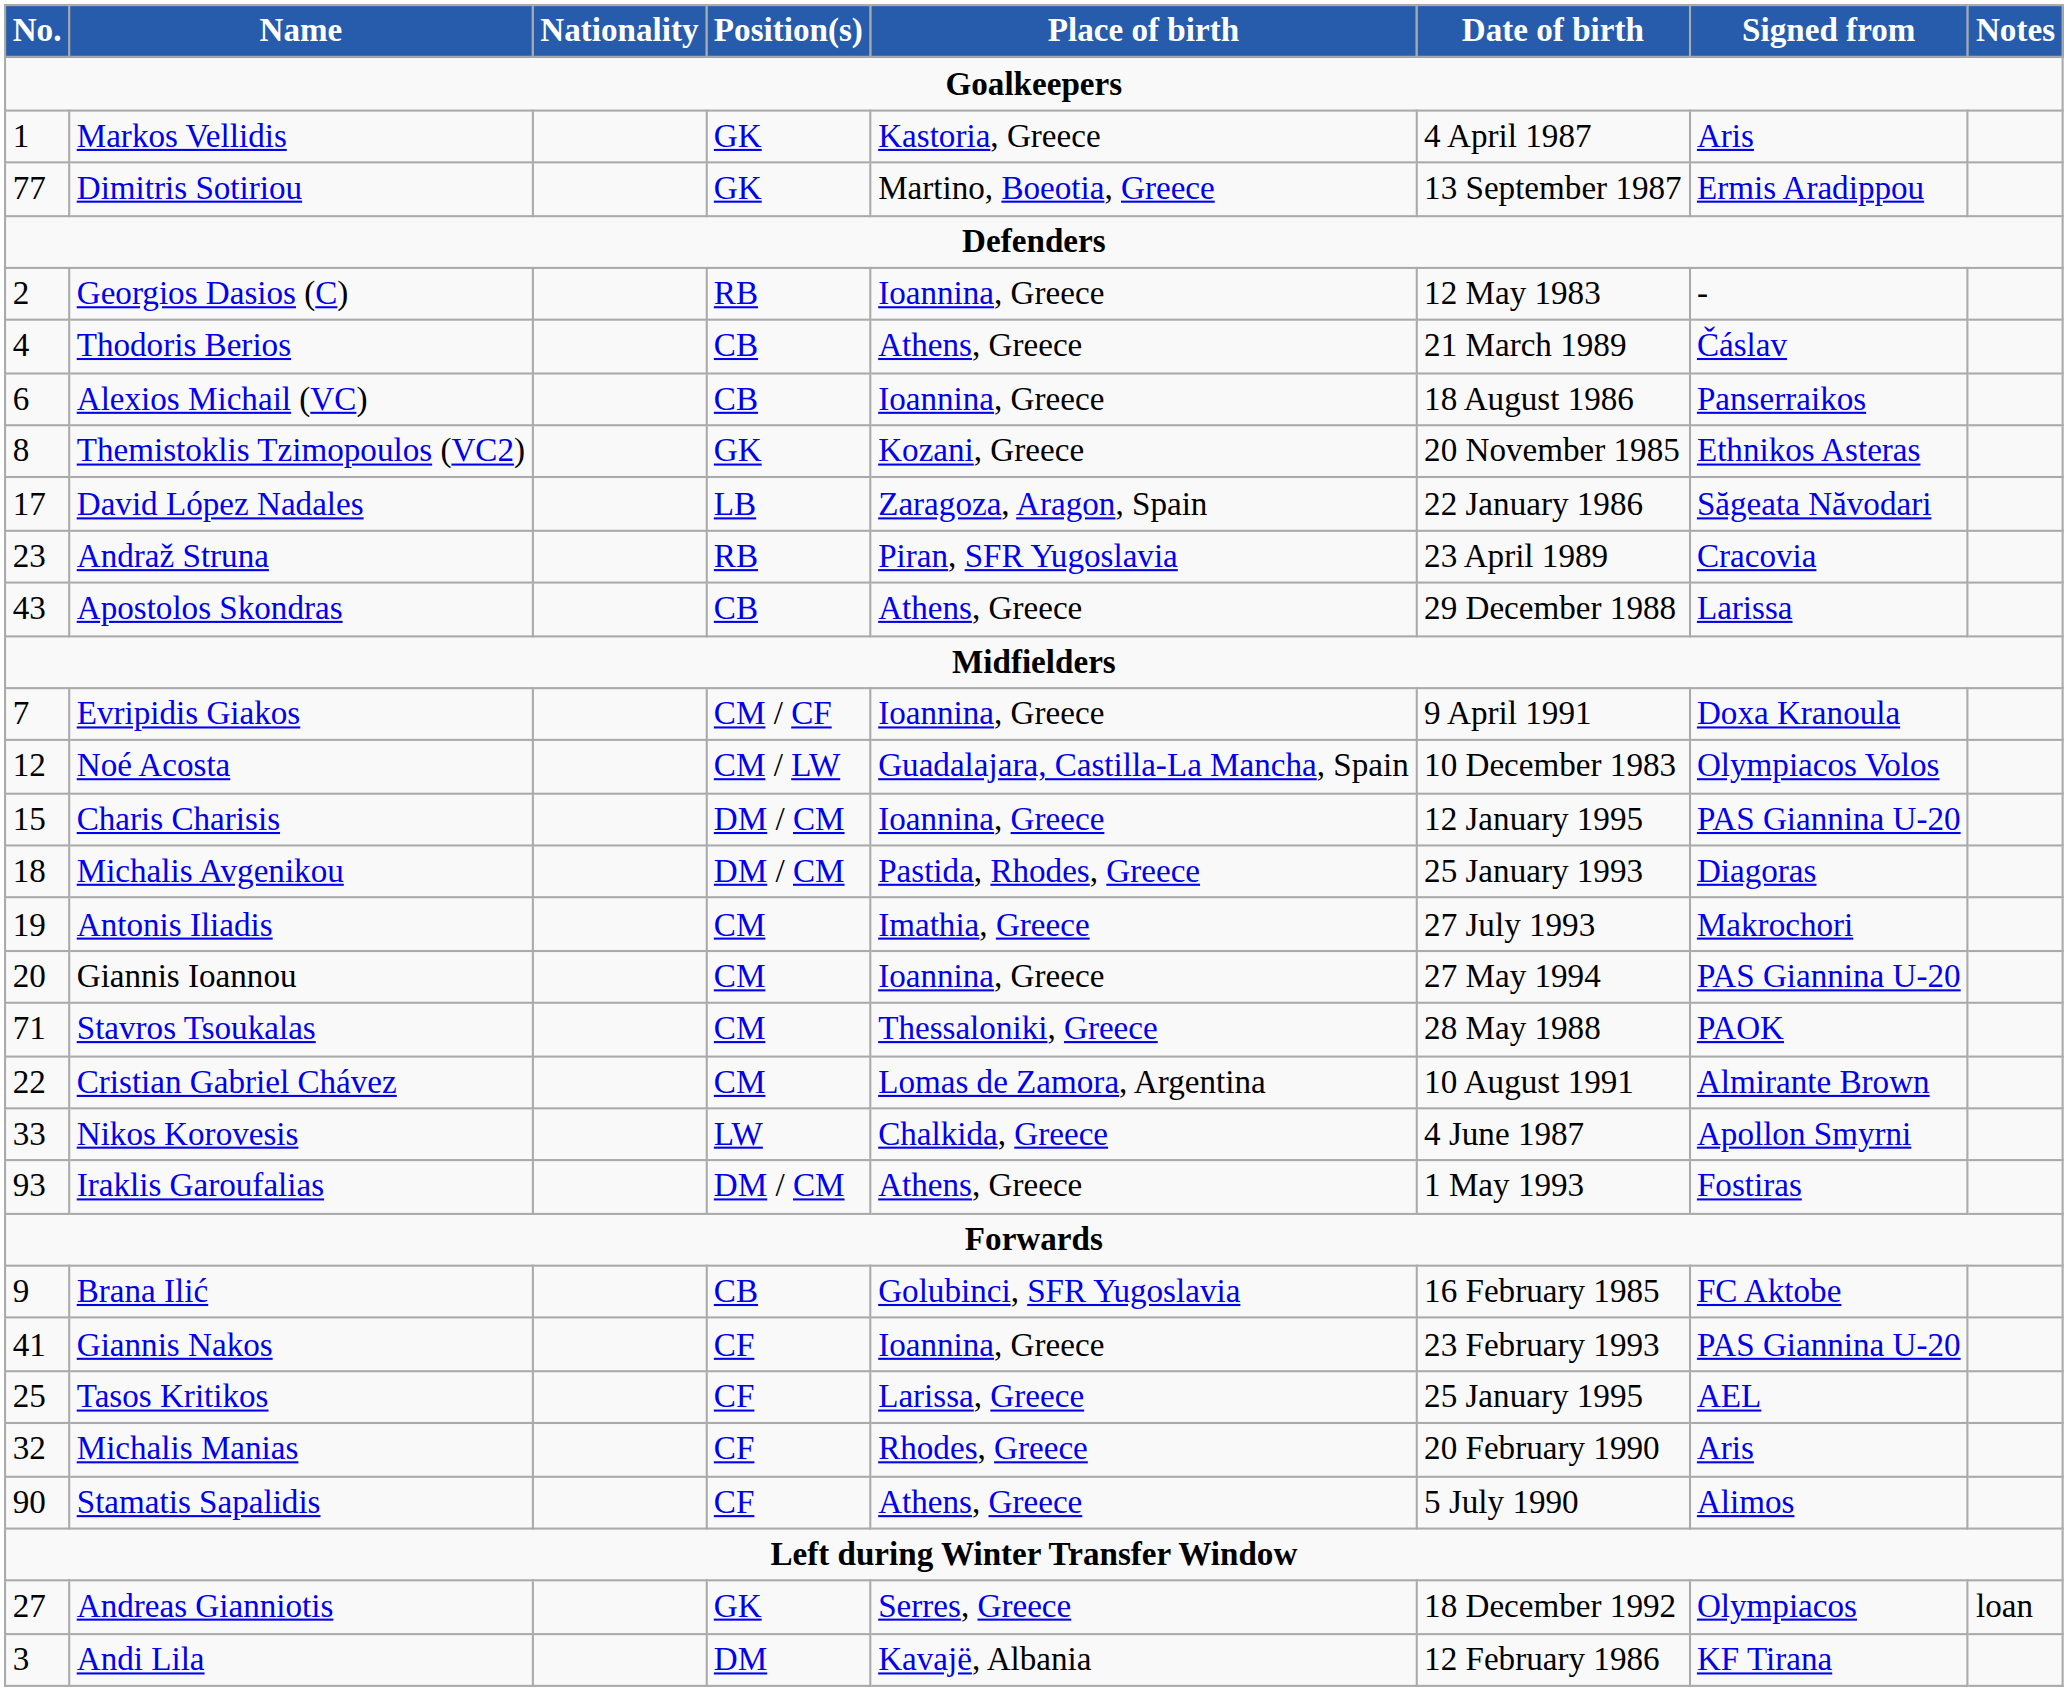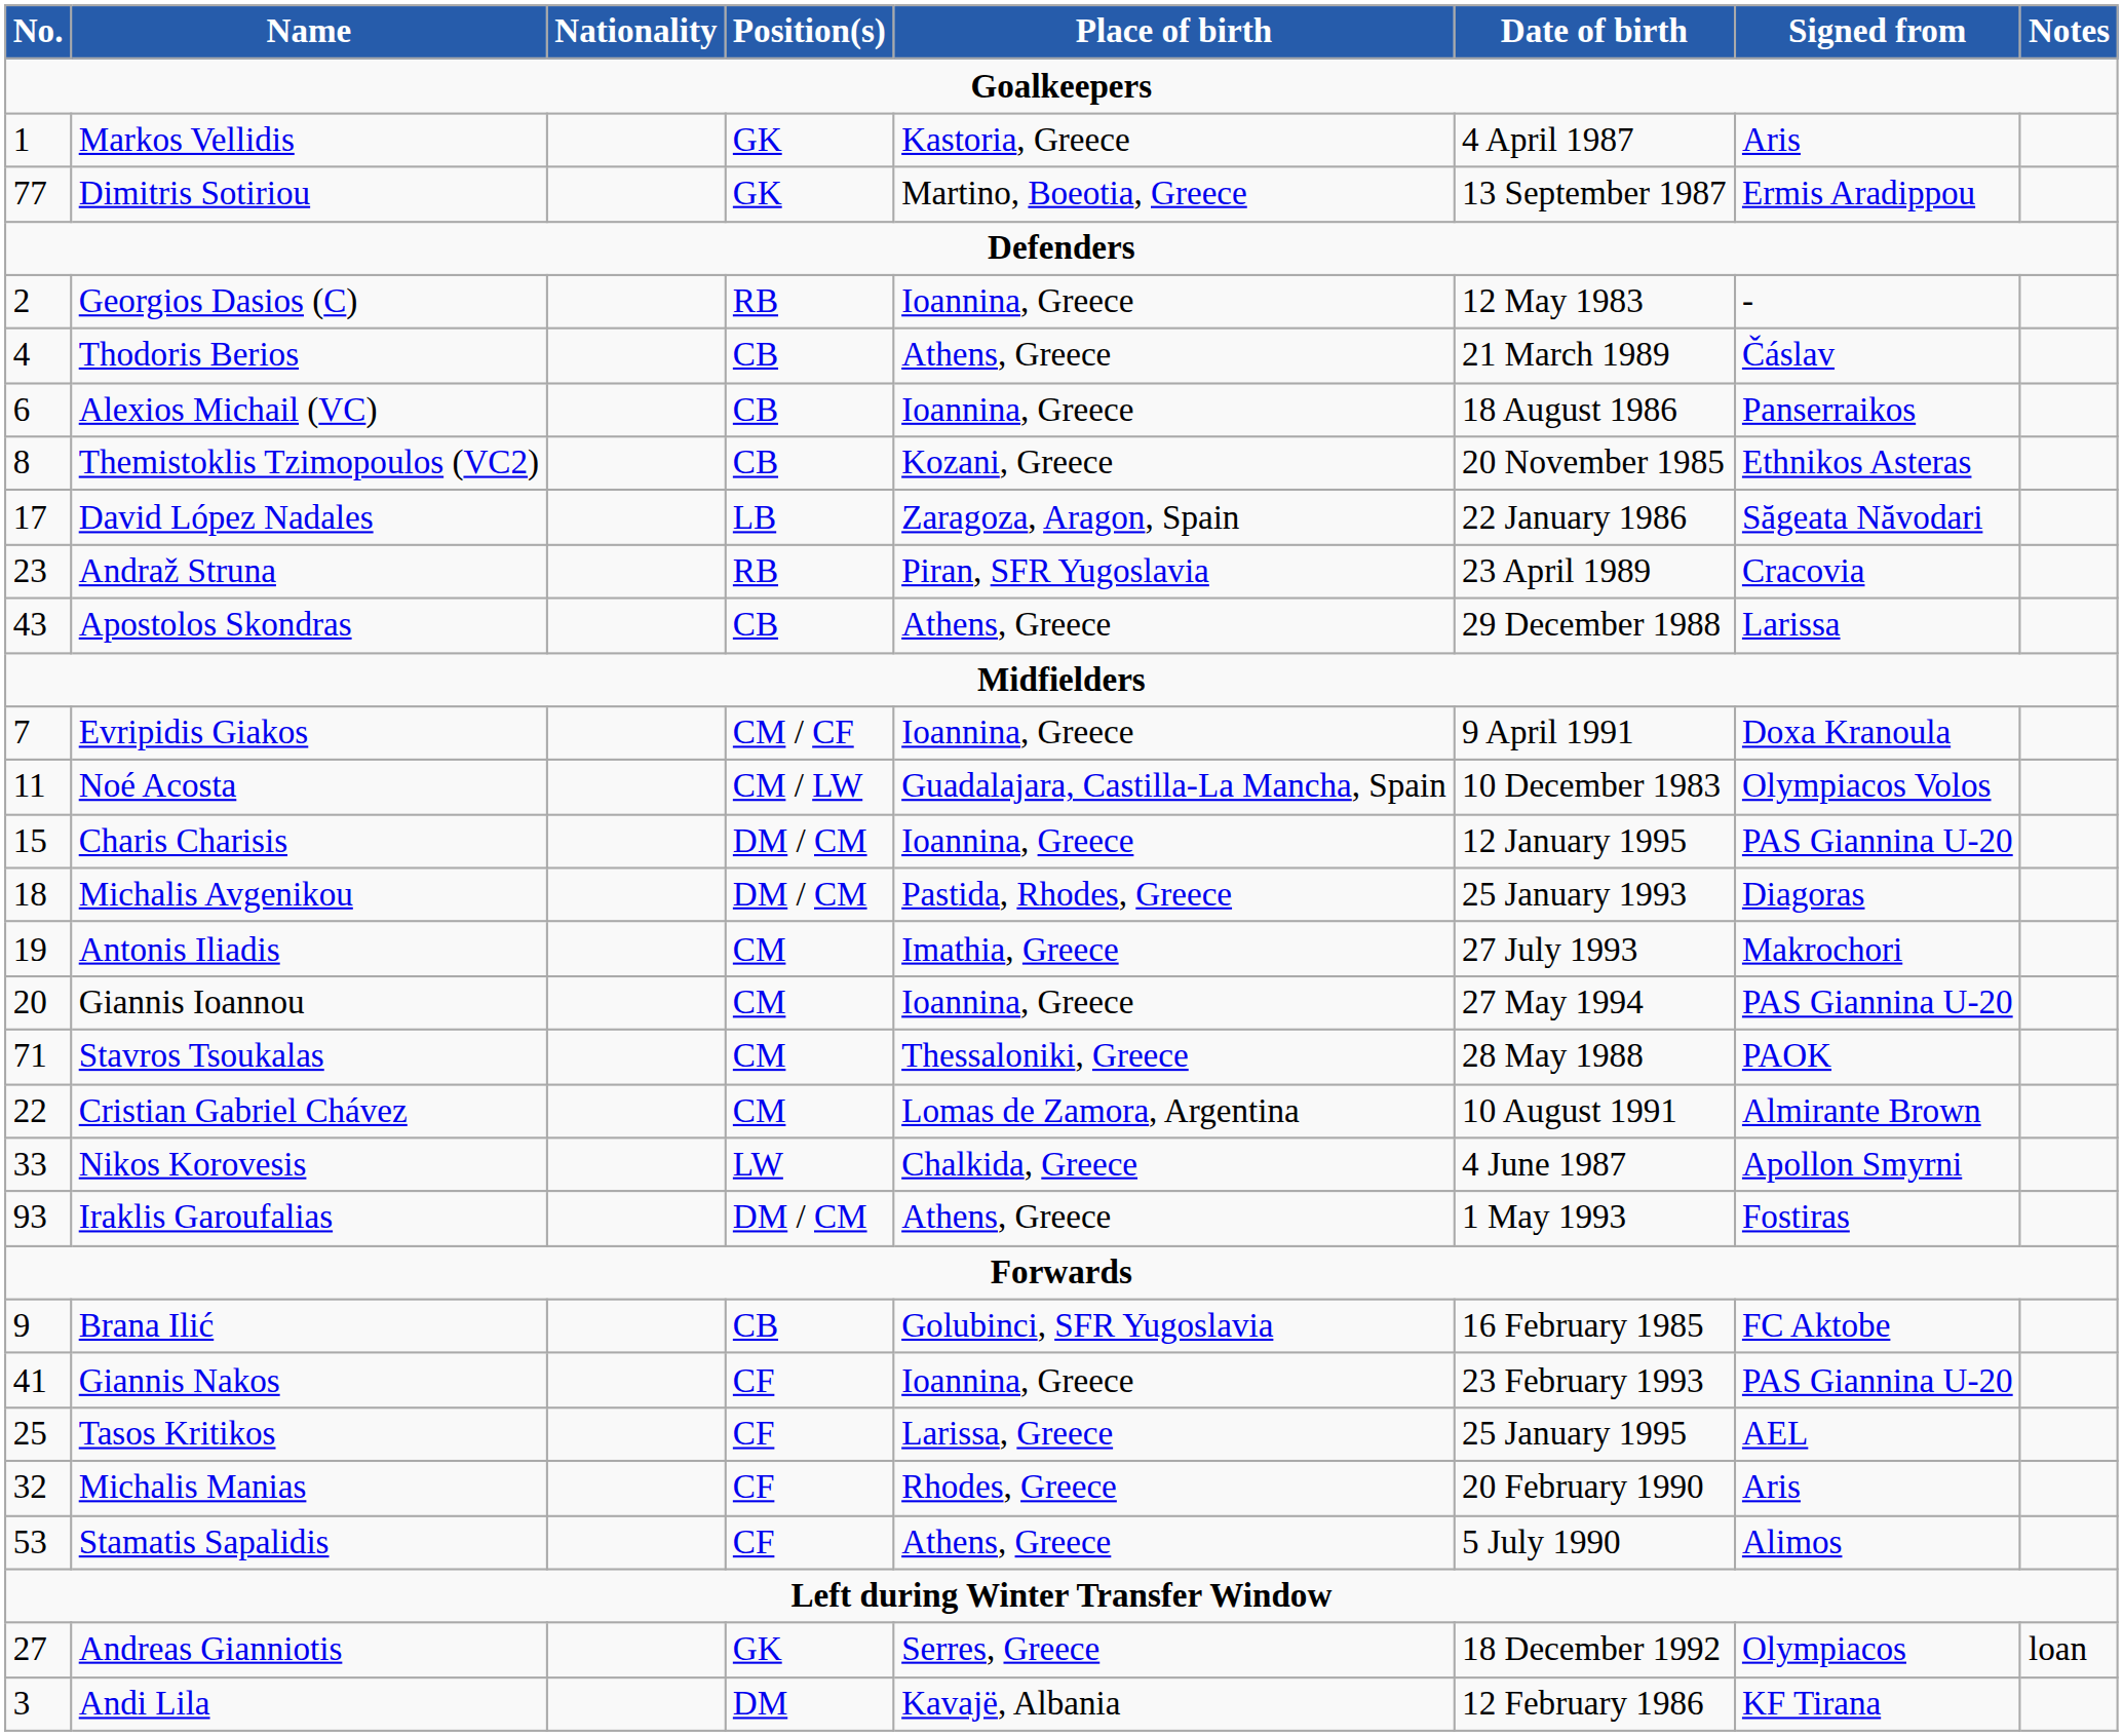 <table class="wikitable">
 <tr>
 <th style="background:#265cab; color:white; text-align:center;">No.</th>
 <th style="background:#265cab; color:white; text-align:center;">Name</th>
 <th style="background:#265cab; color:white; text-align:center;">Nationality</th>
 <th style="background:#265cab; color:white; text-align:center;">Position(s)</th>
 <th style="background:#265cab; color:white; text-align:center;">Place of birth</th>
 <th style="background:#265cab; color:white; text-align:center;">Date of birth</th>
 <th style="background:#265cab; color:white; text-align:center;">Signed from</th>
 <th style="background:#265cab; color:white; text-align:center;">Notes</th>
 </tr>
 <tr>
 <td colspan=8 style="text-align:center;"><strong>Goalkeepers</strong></td>
 </tr>
 <tr>
 <td>1</td>
 <td><a href='#'>Markos Vellidis</a></td>
 <td></td>
 <td><a href='#'>GK</a></td>
 <td><a href='#'>Kastoria</a>, Greece</td>
 <td>4 April 1987</td>
 <td> <a href='#'>Aris</a></td>
 <td></td>
 </tr>
 <tr>
 <td>77</td>
 <td><a href='#'>Dimitris Sotiriou</a></td>
 <td></td>
 <td><a href='#'>GK</a></td>
 <td>Martino, <a href='#'>Boeotia</a>, <a href='#'>Greece</a></td>
 <td>13 September 1987</td>
 <td> <a href='#'>Ermis Aradippou</a></td>
 <td></td>
 </tr>
 <tr>
 <td colspan=8 style="text-align:center;"><strong>Defenders</strong></td>
 </tr>
 <tr>
 <td>2</td>
 <td><a href='#'>Georgios Dasios</a> (<a href='#'>C</a>)</td>
 <td></td>
 <td><a href='#'>RB</a></td>
 <td><a href='#'>Ioannina</a>, Greece</td>
 <td>12 May 1983</td>
 <td>-</td>
 <td></td>
 </tr>
 <tr>
 <td>4</td>
 <td><a href='#'>Thodoris Berios</a></td>
 <td></td>
 <td><a href='#'>CB</a></td>
 <td><a href='#'>Athens</a>, Greece</td>
 <td>21 March 1989</td>
 <td> <a href='#'>Čáslav</a></td>
 <td></td>
 </tr>
 <tr>
 <td>6</td>
 <td><a href='#'>Alexios Michail</a> (<a href='#'>VC</a>)</td>
 <td></td>
 <td><a href='#'>CB</a></td>
 <td><a href='#'>Ioannina</a>, Greece</td>
 <td>18 August 1986</td>
 <td> <a href='#'>Panserraikos</a></td>
 <td></td>
 </tr>
 <tr>
 <td>8</td>
 <td><a href='#'>Themistoklis Tzimopoulos</a> (<a href='#'>VC2</a>)</td>
 <td></td>
-<td><a href='#'>GK</a></td>
+<td><a href='#'>CB</a></td>
 <td><a href='#'>Kozani</a>, Greece</td>
 <td>20 November 1985</td>
 <td> <a href='#'>Ethnikos Asteras</a></td>
 <td></td>
 </tr>
 <tr>
 <td>17</td>
 <td><a href='#'>David López Nadales</a></td>
 <td></td>
 <td><a href='#'>LB</a></td>
 <td><a href='#'>Zaragoza</a>, <a href='#'>Aragon</a>, Spain</td>
 <td>22 January 1986</td>
 <td> <a href='#'>Săgeata Năvodari</a></td>
 <td></td>
 </tr>
 <tr>
 <td>23</td>
 <td><a href='#'>Andraž Struna</a></td>
 <td></td>
 <td><a href='#'>RB</a></td>
 <td><a href='#'>Piran</a>, <a href='#'>SFR Yugoslavia</a></td>
 <td>23 April 1989</td>
 <td> <a href='#'>Cracovia</a></td>
 <td></td>
 </tr>
 <tr>
 <td>43</td>
 <td><a href='#'>Apostolos Skondras</a></td>
 <td></td>
 <td><a href='#'>CB</a></td>
 <td><a href='#'>Athens</a>, Greece</td>
 <td>29 December 1988</td>
 <td> <a href='#'>Larissa</a></td>
 <td></td>
 </tr>
 <tr>
 <td colspan=8 style="text-align:center;"><strong>Midfielders</strong></td>
 </tr>
 <tr>
 <td>7</td>
 <td><a href='#'>Evripidis Giakos</a></td>
 <td></td>
 <td><a href='#'>CM</a> / <a href='#'>CF</a></td>
 <td><a href='#'>Ioannina</a>, Greece</td>
 <td>9 April 1991</td>
 <td> <a href='#'>Doxa Kranoula</a></td>
 <td></td>
 </tr>
 <tr>
-<td>12</td>
+<td>11</td>
 <td><a href='#'>Noé Acosta</a></td>
 <td></td>
 <td><a href='#'>CM</a> / <a href='#'>LW</a></td>
 <td><a href='#'>Guadalajara, Castilla-La Mancha</a>, Spain</td>
 <td>10 December 1983</td>
 <td> <a href='#'>Olympiacos Volos</a></td>
 <td></td>
 </tr>
 <tr>
 <td>15</td>
 <td><a href='#'>Charis Charisis</a></td>
 <td></td>
 <td><a href='#'>DM</a> / <a href='#'>CM</a></td>
 <td><a href='#'>Ioannina</a>, <a href='#'>Greece</a></td>
 <td>12 January 1995</td>
 <td> <a href='#'>PAS Giannina U-20</a></td>
 <td></td>
 </tr>
 <tr>
 <td>18</td>
 <td><a href='#'>Michalis Avgenikou</a></td>
 <td></td>
 <td><a href='#'>DM</a> / <a href='#'>CM</a></td>
 <td><a href='#'>Pastida</a>, <a href='#'>Rhodes</a>, <a href='#'>Greece</a></td>
 <td>25 January 1993</td>
 <td> <a href='#'>Diagoras</a></td>
 <td></td>
 </tr>
 <tr>
 <td>19</td>
 <td><a href='#'>Antonis Iliadis</a></td>
 <td></td>
 <td><a href='#'>CM</a></td>
 <td><a href='#'>Imathia</a>, <a href='#'>Greece</a></td>
 <td>27 July 1993</td>
 <td> <a href='#'>Makrochori</a></td>
 <td></td>
 </tr>
 <tr>
 <td>20</td>
 <td>Giannis Ioannou</td>
 <td></td>
 <td><a href='#'>CM</a></td>
 <td><a href='#'>Ioannina</a>, Greece</td>
 <td>27 May 1994</td>
 <td> <a href='#'>PAS Giannina U-20</a></td>
 <td></td>
 </tr>
 <tr>
 <td>71</td>
 <td><a href='#'>Stavros Tsoukalas</a></td>
 <td></td>
 <td><a href='#'>CM</a></td>
 <td><a href='#'>Thessaloniki</a>, <a href='#'>Greece</a></td>
 <td>28 May 1988</td>
 <td> <a href='#'>PAOK</a></td>
 <td></td>
 </tr>
 <tr>
 <td>22</td>
 <td><a href='#'>Cristian Gabriel Chávez</a></td>
 <td></td>
 <td><a href='#'>CM</a></td>
 <td><a href='#'>Lomas de Zamora</a>, Argentina</td>
 <td>10 August 1991</td>
 <td> <a href='#'>Almirante Brown</a></td>
 <td></td>
 </tr>
 <tr>
 <td>33</td>
 <td><a href='#'>Nikos Korovesis</a></td>
 <td></td>
 <td><a href='#'>LW</a></td>
 <td><a href='#'>Chalkida</a>, <a href='#'>Greece</a></td>
 <td>4 June 1987</td>
 <td> <a href='#'>Apollon Smyrni</a></td>
 <td></td>
 </tr>
 <tr>
 <td>93</td>
 <td><a href='#'>Iraklis Garoufalias</a></td>
 <td></td>
 <td><a href='#'>DM</a> / <a href='#'>CM</a></td>
 <td><a href='#'>Athens</a>, Greece</td>
 <td>1 May 1993</td>
 <td> <a href='#'>Fostiras</a></td>
 <td></td>
 </tr>
 <tr>
 <td colspan=8 style="text-align:center;"><strong>Forwards</strong></td>
 </tr>
 <tr>
 <td>9</td>
 <td><a href='#'>Brana Ilić</a></td>
 <td></td>
 <td><a href='#'>CB</a></td>
 <td><a href='#'>Golubinci</a>, <a href='#'>SFR Yugoslavia</a></td>
 <td>16 February 1985</td>
 <td> <a href='#'>FC Aktobe</a></td>
 <td></td>
 </tr>
 <tr>
 <td>41</td>
 <td><a href='#'>Giannis Nakos</a></td>
 <td></td>
 <td><a href='#'>CF</a></td>
 <td><a href='#'>Ioannina</a>, Greece</td>
 <td>23 February 1993</td>
 <td> <a href='#'>PAS Giannina U-20</a></td>
 <td></td>
 </tr>
 <tr>
 <td>25</td>
 <td><a href='#'>Tasos Kritikos</a></td>
 <td></td>
 <td><a href='#'>CF</a></td>
 <td><a href='#'>Larissa</a>, <a href='#'>Greece</a></td>
 <td>25 January 1995</td>
 <td> <a href='#'>AEL</a></td>
 <td></td>
 </tr>
 <tr>
 <td>32</td>
 <td><a href='#'>Michalis Manias</a></td>
 <td></td>
 <td><a href='#'>CF</a></td>
 <td><a href='#'>Rhodes</a>, <a href='#'>Greece</a></td>
 <td>20 February 1990</td>
 <td> <a href='#'>Aris</a></td>
 <td></td>
 </tr>
 <tr>
-<td>90</td>
+<td>53</td>
 <td><a href='#'>Stamatis Sapalidis</a></td>
 <td></td>
 <td><a href='#'>CF</a></td>
 <td><a href='#'>Athens</a>, <a href='#'>Greece</a></td>
 <td>5 July 1990</td>
 <td> <a href='#'>Alimos</a></td>
 <td></td>
 </tr>
 <tr>
 <td colspan=8 style="text-align:center;"><strong>Left during Winter Transfer Window</strong></td>
 </tr>
 <tr>
 <td>27</td>
 <td><a href='#'>Andreas Gianniotis</a></td>
 <td></td>
 <td><a href='#'>GK</a></td>
 <td><a href='#'>Serres</a>, <a href='#'>Greece</a></td>
 <td>18 December 1992</td>
 <td> <a href='#'>Olympiacos</a></td>
 <td>loan</td>
 </tr>
 <tr>
 <td>3</td>
 <td><a href='#'>Andi Lila</a></td>
 <td></td>
 <td><a href='#'>DM</a></td>
 <td><a href='#'>Kavajë</a>, Albania</td>
 <td>12 February 1986</td>
 <td> <a href='#'>KF Tirana</a></td>
 <td></td>
 </tr>
 </table>
